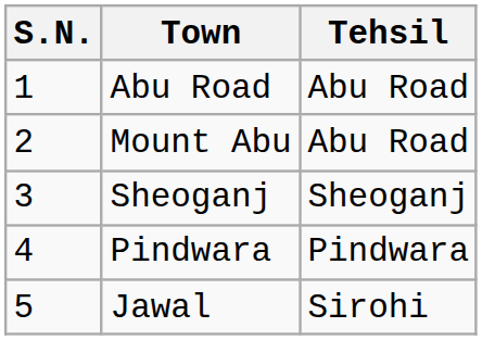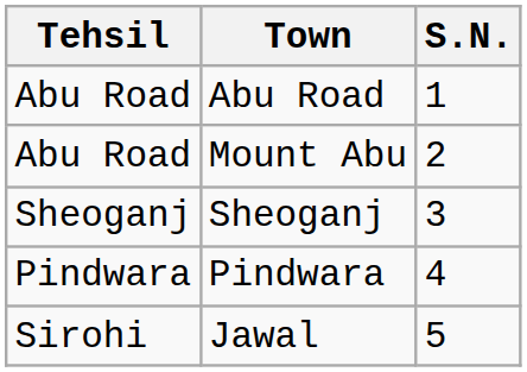 <table class="wikitable">
 <tr>
+<th>Tehsil</th>
+<th>Town</th>
 <th>S.N.</th>
-<th>Town</th>
-<th>Tehsil</th>
 </tr>
 <tr>
-<td>1</td>
 <td>Abu  Road</td>
 <td>Abu  Road</td>
+<td>1</td>
 </tr>
 <tr>
+<td>Abu  Road</td>
+<td>Mount  Abu</td>
 <td>2</td>
-<td>Mount  Abu</td>
-<td>Abu  Road</td>
 </tr>
 <tr>
-<td>3</td>
 <td>Sheoganj</td>
 <td>Sheoganj</td>
+<td>3</td>
 </tr>
 <tr>
-<td>4</td>
 <td>Pindwara</td>
 <td>Pindwara</td>
+<td>4</td>
 </tr>
 <tr>
+<td>Sirohi</td>
+<td>Jawal</td>
 <td>5</td>
-<td>Jawal</td>
-<td>Sirohi</td>
 </tr>
 </table>
